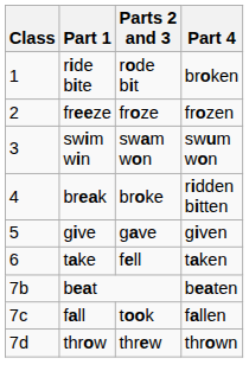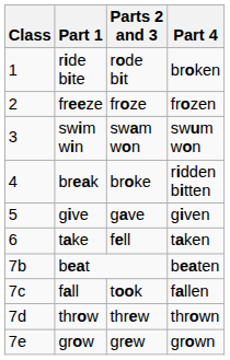 <table class="wikitable">
 <tr style="vertical-align:bottom;">
 <th>Class</th>
 <th>Part 1</th>
 <th>Parts 2<br>and 3</th>
 <th>Part 4</th>
 </tr>
 <tr>
 <td>1</td>
 <td>r<strong>i</strong>de<br>b<strong>i</strong>te</td>
 <td>r<strong>o</strong>de<br>b<strong>i</strong>t</td>
 <td>br<strong>o</strong>ken</td>
 </tr>
 <tr>
 <td>2</td>
 <td>fr<strong>ee</strong>ze</td>
 <td>fr<strong>o</strong>ze</td>
 <td>fr<strong>o</strong>zen</td>
 </tr>
 <tr>
 <td>3</td>
 <td>sw<strong>i</strong>m<br>w<strong>i</strong>n</td>
 <td>sw<strong>a</strong>m<br>w<strong>o</strong>n</td>
 <td>sw<strong>u</strong>m<br>w<strong>o</strong>n</td>
 </tr>
 <tr>
 <td>4</td>
 <td>br<strong>ea</strong>k</td>
 <td>br<strong>o</strong>ke</td>
 <td>r<strong>i</strong>dden<br>b<strong>i</strong>tten</td>
 </tr>
 <tr>
 <td>5</td>
 <td>g<strong>i</strong>ve</td>
 <td>g<strong>a</strong>ve</td>
 <td>g<strong>i</strong>ven</td>
 </tr>
 <tr>
 <td>6</td>
 <td>t<strong>a</strong>ke</td>
 <td>f<strong>e</strong>ll</td>
 <td>t<strong>a</strong>ken</td>
 </tr>
 <tr>
 <td>7b</td>
 <td colspan="2">b<strong>ea</strong>t</td>
 <td>b<strong>ea</strong>ten</td>
 </tr>
 <tr>
 <td>7c</td>
 <td>f<strong>a</strong>ll</td>
 <td>t<strong>oo</strong>k</td>
 <td>f<strong>a</strong>llen</td>
 </tr>
 <tr>
 <td>7d</td>
 <td>thr<strong>o</strong>w</td>
 <td>thr<strong>e</strong>w</td>
 <td>thr<strong>o</strong>wn</td>
 </tr>
+<tr>
+<td>7e</td>
+<td>gr<strong>o</strong>w</td>
+<td>gr<strong>e</strong>w</td>
+<td>gr<strong>o</strong>wn</td>
+</tr>
 </table>
